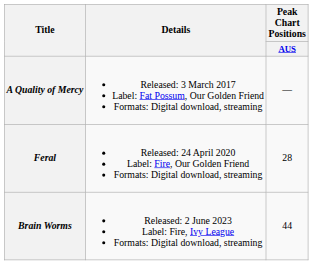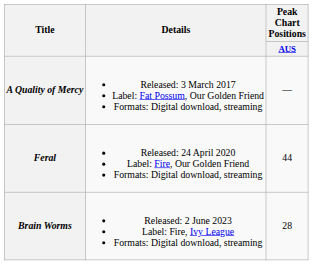 <table class="wikitable plainrowheaders" style="text-align:center;">
 <tr>
 <th scope="col" rowspan="2">Title</th>
 <th scope="col" rowspan="2">Details</th>
 <th scope="col" colspan="1">Peak Chart Positions</th>
 </tr>
 <tr>
 <th scope="col" style="width:3em;font-size:90%"><a href='#'>AUS</a><br></th>
 </tr>
 <tr>
 <th scope="row"><em>A Quality of Mercy</em></th>
 <td><br><ul><li>Released: 3 March 2017</li><li>Label: <a href='#'>Fat Possum</a>, Our Golden Friend</li><li>Formats: Digital download, streaming</li></ul></td>
 <td>—</td>
 </tr>
 <tr>
 <th scope="row"><em>Feral</em></th>
 <td><br><ul><li>Released: 24 April 2020</li><li>Label: <a href='#'>Fire</a>, Our Golden Friend</li><li>Formats: Digital download, streaming</li></ul></td>
-<td>28</td>
+<td>44</td>
 </tr>
 <tr>
 <th scope="row"><em>Brain Worms</em></th>
 <td><br><ul><li>Released: 2 June 2023</li><li>Label: Fire, <a href='#'>Ivy League</a></li><li>Formats: Digital download, streaming</li></ul></td>
-<td>44</td>
+<td>28</td>
 </tr>
 </table>
